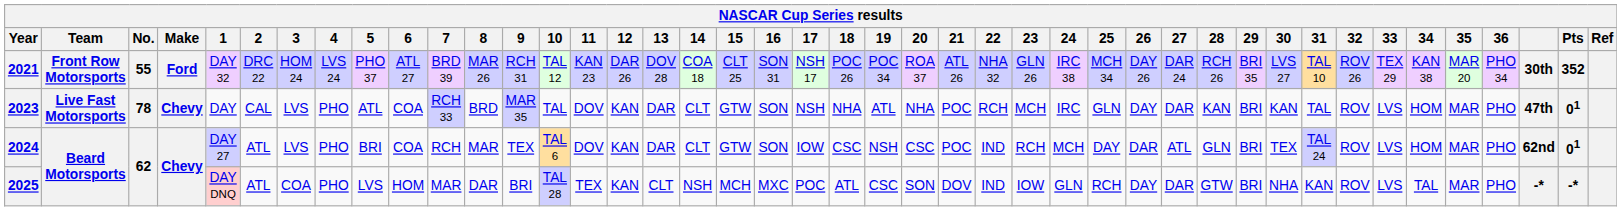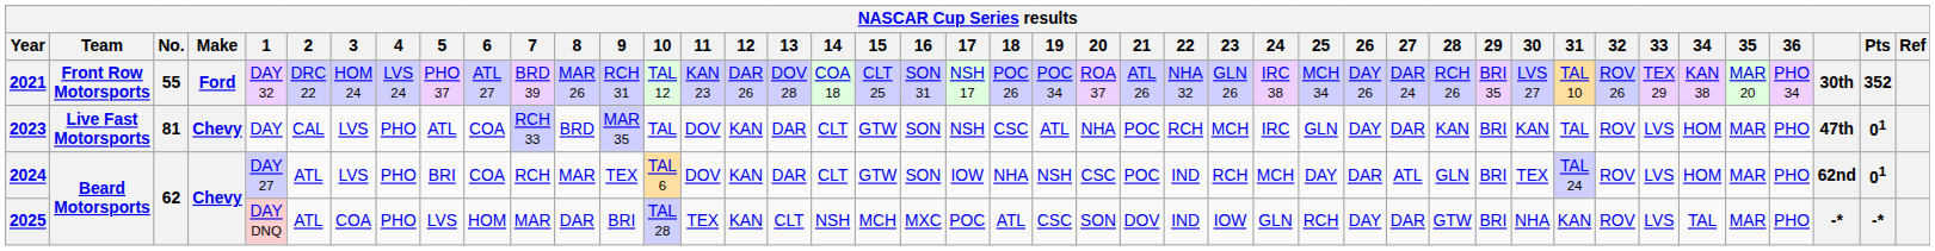 <table class="wikitable" style="text-align:center; font-size:75%">
 <tr>
 <th colspan=43><a href='#'>NASCAR Cup Series</a> results</th>
 </tr>
 <tr>
 <th>Year</th>
 <th>Team</th>
 <th>No.</th>
 <th>Make</th>
 <th>1</th>
 <th>2</th>
 <th>3</th>
 <th>4</th>
 <th>5</th>
 <th>6</th>
 <th>7</th>
 <th>8</th>
 <th>9</th>
 <th>10</th>
 <th>11</th>
 <th>12</th>
 <th>13</th>
 <th>14</th>
 <th>15</th>
 <th>16</th>
 <th>17</th>
 <th>18</th>
 <th>19</th>
 <th>20</th>
 <th>21</th>
 <th>22</th>
 <th>23</th>
 <th>24</th>
 <th>25</th>
 <th>26</th>
 <th>27</th>
 <th>28</th>
 <th>29</th>
 <th>30</th>
 <th>31</th>
 <th>32</th>
 <th>33</th>
 <th>34</th>
 <th>35</th>
 <th>36</th>
 <th></th>
 <th>Pts</th>
 <th>Ref</th>
 </tr>
 <tr>
 <th><a href='#'>2021</a></th>
 <th><a href='#'>Front Row Motorsports</a></th>
 <th>55</th>
 <th><a href='#'>Ford</a></th>
 <td style="background:#EFCFFF;"><a href='#'>DAY</a><br><small>32</small></td>
 <td style="background:#CFCFFF;"><a href='#'>DRC</a><br><small>22</small></td>
 <td style="background:#CFCFFF;"><a href='#'>HOM</a><br><small>24</small></td>
 <td style="background:#CFCFFF;"><a href='#'>LVS</a><br><small>24</small></td>
 <td style="background:#EFCFFF;"><a href='#'>PHO</a><br><small>37</small></td>
 <td style="background:#CFCFFF;"><a href='#'>ATL</a><br><small>27</small></td>
 <td style="background:#EFCFFF;"><a href='#'>BRD</a><br><small>39</small></td>
 <td style="background:#CFCFFF;"><a href='#'>MAR</a><br><small>26</small></td>
 <td style="background:#CFCFFF;"><a href='#'>RCH</a><br><small>31</small></td>
 <td style="background:#DFFFDF;"><a href='#'>TAL</a><br><small>12</small></td>
 <td style="background:#CFCFFF;"><a href='#'>KAN</a><br><small>23</small></td>
 <td style="background:#CFCFFF;"><a href='#'>DAR</a><br><small>26</small></td>
 <td style="background:#CFCFFF;"><a href='#'>DOV</a><br><small>28</small></td>
 <td style="background:#DFFFDF;"><a href='#'>COA</a><br><small>18</small></td>
 <td style="background:#CFCFFF;"><a href='#'>CLT</a><br><small>25</small></td>
 <td style="background:#CFCFFF;"><a href='#'>SON</a><br><small>31</small></td>
 <td style="background:#DFFFDF;"><a href='#'>NSH</a><br><small>17</small></td>
 <td style="background:#CFCFFF;"><a href='#'>POC</a><br><small>26</small></td>
 <td style="background:#CFCFFF;"><a href='#'>POC</a><br><small>34</small></td>
 <td style="background:#EFCFFF;"><a href='#'>ROA</a><br><small>37</small></td>
 <td style="background:#CFCFFF;"><a href='#'>ATL</a><br><small>26</small></td>
 <td style="background:#CFCFFF;"><a href='#'>NHA</a><br><small>32</small></td>
 <td style="background:#CFCFFF;"><a href='#'>GLN</a><br><small>26</small></td>
 <td style="background:#EFCFFF;"><a href='#'>IRC</a><br><small>38</small></td>
 <td style="background:#CFCFFF;"><a href='#'>MCH</a><br><small>34</small></td>
 <td style="background:#CFCFFF;"><a href='#'>DAY</a><br><small>26</small></td>
 <td style="background:#CFCFFF;"><a href='#'>DAR</a><br><small>24</small></td>
 <td style="background:#CFCFFF;"><a href='#'>RCH</a><br><small>26</small></td>
 <td style="background:#EFCFFF;"><a href='#'>BRI</a><br><small>35</small></td>
 <td style="background:#CFCFFF;"><a href='#'>LVS</a><br><small>27</small></td>
 <td style="background:#FFDF9F;"><a href='#'>TAL</a><br><small>10</small></td>
 <td style="background:#CFCFFF;"><a href='#'>ROV</a><br><small>26</small></td>
 <td style="background:#EFCFFF;"><a href='#'>TEX</a><br><small>29</small></td>
 <td style="background:#EFCFFF;"><a href='#'>KAN</a><br><small>38</small></td>
 <td style="background:#DFFFDF;"><a href='#'>MAR</a><br><small>20</small></td>
 <td style="background:#EFCFFF;"><a href='#'>PHO</a><br><small>34</small></td>
 <th>30th</th>
 <th>352</th>
 <th></th>
 </tr>
 <tr>
 <th><a href='#'>2023</a></th>
 <th><a href='#'>Live Fast Motorsports</a></th>
-<th>78</th>
+<th>81</th>
 <th><a href='#'>Chevy</a></th>
 <td><a href='#'>DAY</a></td>
 <td><a href='#'>CAL</a></td>
 <td><a href='#'>LVS</a></td>
 <td><a href='#'>PHO</a></td>
 <td><a href='#'>ATL</a></td>
 <td><a href='#'>COA</a></td>
 <td style="background:#CFCFFF;"><a href='#'>RCH</a><br><small>33</small></td>
 <td><a href='#'>BRD</a></td>
 <td style="background:#CFCFFF;"><a href='#'>MAR</a><br><small>35</small></td>
 <td><a href='#'>TAL</a></td>
 <td><a href='#'>DOV</a></td>
 <td><a href='#'>KAN</a></td>
 <td><a href='#'>DAR</a></td>
 <td><a href='#'>CLT</a></td>
 <td><a href='#'>GTW</a></td>
 <td><a href='#'>SON</a></td>
 <td><a href='#'>NSH</a></td>
-<td><a href='#'>NHA</a></td>
+<td><a href='#'>CSC</a></td>
 <td><a href='#'>ATL</a></td>
 <td><a href='#'>NHA</a></td>
 <td><a href='#'>POC</a></td>
 <td><a href='#'>RCH</a></td>
 <td><a href='#'>MCH</a></td>
 <td><a href='#'>IRC</a></td>
 <td><a href='#'>GLN</a></td>
 <td><a href='#'>DAY</a></td>
 <td><a href='#'>DAR</a></td>
 <td><a href='#'>KAN</a></td>
 <td><a href='#'>BRI</a></td>
 <td><a href='#'>KAN</a></td>
 <td><a href='#'>TAL</a></td>
 <td><a href='#'>ROV</a></td>
 <td><a href='#'>LVS</a></td>
 <td><a href='#'>HOM</a></td>
 <td><a href='#'>MAR</a></td>
 <td><a href='#'>PHO</a></td>
 <th>47th</th>
 <th>0<sup>1</sup></th>
 <th></th>
 </tr>
 <tr>
 <th><a href='#'>2024</a></th>
 <th rowspan=2><a href='#'>Beard Motorsports</a></th>
 <th rowspan=2>62</th>
 <th rowspan=2><a href='#'>Chevy</a></th>
 <td style="background:#CFCFFF;"><a href='#'>DAY</a><br><small>27</small></td>
 <td><a href='#'>ATL</a></td>
 <td><a href='#'>LVS</a></td>
 <td><a href='#'>PHO</a></td>
 <td><a href='#'>BRI</a></td>
 <td><a href='#'>COA</a></td>
 <td><a href='#'>RCH</a></td>
 <td><a href='#'>MAR</a></td>
 <td><a href='#'>TEX</a></td>
 <td style="background:#FFDF9F;"><a href='#'>TAL</a><br><small>6</small></td>
 <td><a href='#'>DOV</a></td>
 <td><a href='#'>KAN</a></td>
 <td><a href='#'>DAR</a></td>
 <td><a href='#'>CLT</a></td>
 <td><a href='#'>GTW</a></td>
 <td><a href='#'>SON</a></td>
 <td><a href='#'>IOW</a></td>
-<td><a href='#'>CSC</a></td>
+<td><a href='#'>NHA</a></td>
 <td><a href='#'>NSH</a></td>
 <td><a href='#'>CSC</a></td>
 <td><a href='#'>POC</a></td>
 <td><a href='#'>IND</a></td>
 <td><a href='#'>RCH</a></td>
 <td><a href='#'>MCH</a></td>
 <td><a href='#'>DAY</a></td>
 <td><a href='#'>DAR</a></td>
 <td><a href='#'>ATL</a></td>
 <td><a href='#'>GLN</a></td>
 <td><a href='#'>BRI</a></td>
 <td><a href='#'>TEX</a></td>
 <td style="background:#CFCFFF;"><a href='#'>TAL</a><br><small>24</small></td>
 <td><a href='#'>ROV</a></td>
 <td><a href='#'>LVS</a></td>
 <td><a href='#'>HOM</a></td>
 <td><a href='#'>MAR</a></td>
 <td><a href='#'>PHO</a></td>
 <th>62nd</th>
 <th>0<sup>1</sup></th>
 <th></th>
 </tr>
 <tr>
 <th><a href='#'>2025</a></th>
 <td style="background:#FFCFCF;"><a href='#'>DAY</a><br><small>DNQ</small></td>
 <td><a href='#'>ATL</a></td>
 <td><a href='#'>COA</a></td>
 <td><a href='#'>PHO</a></td>
 <td><a href='#'>LVS</a></td>
 <td><a href='#'>HOM</a></td>
 <td><a href='#'>MAR</a></td>
 <td><a href='#'>DAR</a></td>
 <td><a href='#'>BRI</a></td>
 <td style="background:#CFCFFF;"><a href='#'>TAL</a><br><small>28</small></td>
 <td><a href='#'>TEX</a></td>
 <td><a href='#'>KAN</a></td>
 <td><a href='#'>CLT</a></td>
 <td><a href='#'>NSH</a></td>
 <td><a href='#'>MCH</a></td>
 <td><a href='#'>MXC</a></td>
 <td><a href='#'>POC</a></td>
 <td><a href='#'>ATL</a></td>
 <td><a href='#'>CSC</a></td>
 <td><a href='#'>SON</a></td>
 <td><a href='#'>DOV</a></td>
 <td><a href='#'>IND</a></td>
 <td><a href='#'>IOW</a></td>
 <td><a href='#'>GLN</a></td>
 <td><a href='#'>RCH</a></td>
 <td><a href='#'>DAY</a></td>
 <td><a href='#'>DAR</a></td>
 <td><a href='#'>GTW</a></td>
 <td><a href='#'>BRI</a></td>
 <td><a href='#'>NHA</a></td>
 <td><a href='#'>KAN</a></td>
 <td><a href='#'>ROV</a></td>
 <td><a href='#'>LVS</a></td>
 <td><a href='#'>TAL</a></td>
 <td><a href='#'>MAR</a></td>
 <td><a href='#'>PHO</a></td>
 <th>-*</th>
 <th>-*</th>
 <th></th>
 </tr>
 </table>
